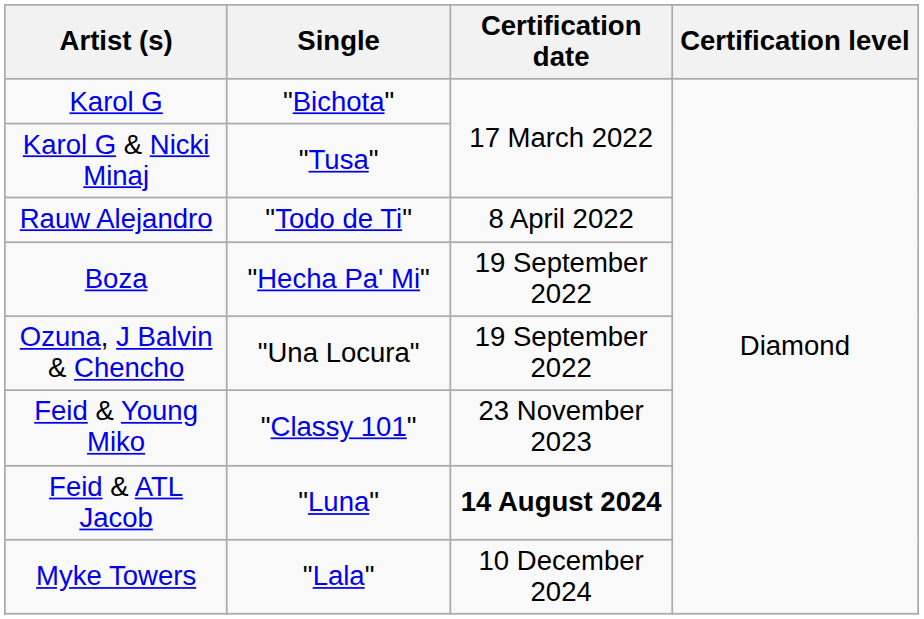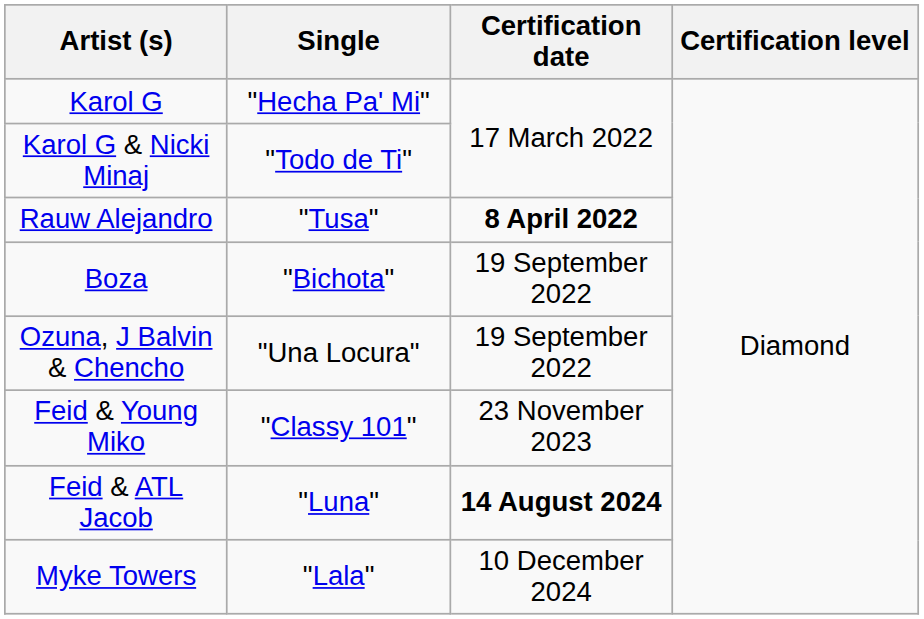 <table class="wikitable plainrowheaders sortable">
 <tr>
 <th scope="col" style="width:122px;">Artist (s)</th>
 <th scope="col" style="width:122px;">Single</th>
 <th scope="col" style="width:122px;">Certification date</th>
 <th scope="col" style="width:135px;">Certification level</th>
 </tr>
 <tr>
 <td style="text-align:center;"><a href='#'>Karol G</a></td>
-<td style="text-align:center;">"<a href='#'>Bichota</a>"</td>
+<td style="text-align:center;">"<a href='#'>Hecha Pa' Mi</a>"</td>
 <td style="text-align:center;"  rowspan="2">17 March 2022</td>
 <td rowspan=8 style="text-align:center;">Diamond</td>
 </tr>
 <tr>
 <td align="center"><a href='#'>Karol G</a> & <a href='#'>Nicki Minaj</a></td>
-<td style="text-align:center;">"<a href='#'>Tusa</a>"</td>
+<td style="text-align:center;">"<a href='#'>Todo de Ti</a>"</td>
 </tr>
 <tr>
 <td style="text-align:center;"><a href='#'>Rauw Alejandro</a></td>
-<td style="text-align:center;">"<a href='#'>Todo de Ti</a>"</td>
-<td style="text-align:center;">8 April 2022</td>
+<td style="text-align:center;">"<a href='#'>Tusa</a>"</td>
+<td style="text-align:center;"><strong>8 April 2022</strong></td>
 </tr>
 <tr>
 <td style="text-align:center;"><a href='#'>Boza</a></td>
-<td style="text-align:center;">"<a href='#'>Hecha Pa' Mi</a>"</td>
+<td style="text-align:center;">"<a href='#'>Bichota</a>"</td>
 <td style="text-align:center;">19 September 2022</td>
 </tr>
 <tr>
 <td style="text-align:center;"><a href='#'>Ozuna</a>, <a href='#'>J Balvin</a> & <a href='#'>Chencho</a></td>
 <td style="text-align:center;">"Una Locura"</td>
 <td style="text-align:center;">19 September 2022</td>
 </tr>
 <tr>
 <td style="text-align:center;"><a href='#'>Feid</a> & <a href='#'>Young Miko</a></td>
 <td style="text-align:center;">"<a href='#'>Classy 101</a>"</td>
 <td style="text-align:center;">23 November 2023</td>
 </tr>
 <tr>
 <td style="text-align:center;"><a href='#'>Feid</a> & <a href='#'>ATL Jacob</a></td>
 <td style="text-align:center;">"<a href='#'>Luna</a>"</td>
 <td style="text-align:center;"><strong>14 August 2024</strong></td>
 </tr>
 <tr>
 <td style="text-align:center;"><a href='#'>Myke Towers</a></td>
 <td style="text-align:center;">"<a href='#'>Lala</a>"</td>
 <td style="text-align:center;">10 December 2024</td>
 </tr>
 </table>
